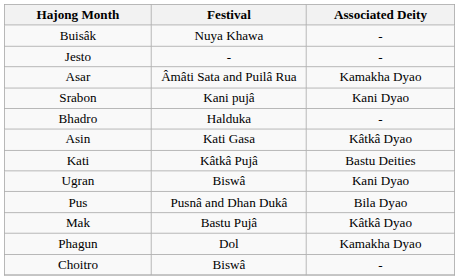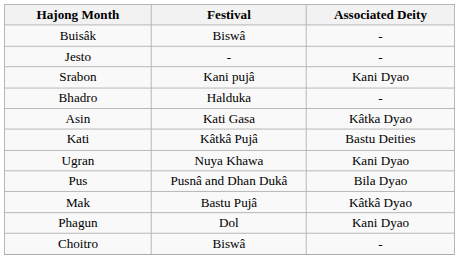 <table class="wikitable" align="center" width="550">
 <tr>
 <th width="180">Hajong Month</th>
 <th width="190">Festival</th>
 <th width="180">Associated Deity</th>
 </tr>
 <tr align="center">
 <td>Buisâk</td>
-<td>Nuya Khawa</td>
+<td>Biswâ</td>
 <td>-</td>
 </tr>
 <tr align="center">
 <td>Jesto</td>
 <td>-</td>
 <td>-</td>
-</tr>
-<tr align="center">
-<td>Asar</td>
-<td>Âmâti Sata and Puilâ Rua</td>
-<td>Kamakha Dyao</td>
 </tr>
 <tr align="center">
 <td>Srabon</td>
 <td>Kani pujâ</td>
 <td>Kani Dyao</td>
 </tr>
 <tr align="center">
 <td>Bhadro</td>
 <td>Halduka</td>
 <td>-</td>
 </tr>
 <tr align="center">
 <td>Asin</td>
 <td>Kati Gasa</td>
-<td>Kâtkâ Dyao</td>
+<td>Kâtka Dyao</td>
 </tr>
 <tr align="center">
 <td>Kati</td>
 <td>Kâtkâ Pujâ</td>
 <td>Bastu Deities</td>
 </tr>
 <tr align="center">
 <td>Ugran</td>
-<td>Biswâ</td>
+<td>Nuya Khawa</td>
 <td>Kani Dyao</td>
 </tr>
 <tr align="center">
 <td>Pus</td>
 <td>Pusnâ and Dhan Dukâ</td>
 <td>Bila Dyao</td>
 </tr>
 <tr align="center">
 <td>Mak</td>
 <td>Bastu Pujâ</td>
 <td>Kâtkâ Dyao</td>
 </tr>
 <tr align="center">
 <td>Phagun</td>
 <td>Dol</td>
-<td>Kamakha Dyao</td>
+<td>Kani Dyao</td>
 </tr>
 <tr align="center">
 <td>Choitro</td>
 <td>Biswâ</td>
 <td>-</td>
 </tr>
 <tr align="center">
 </tr>
 </table>
